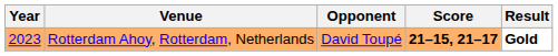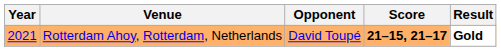 <table class="sortable wikitable" style="font-size: 90%;">
 <tr>
 <th>Year</th>
 <th>Venue</th>
 <th>Opponent</th>
 <th>Score</th>
 <th>Result</th>
 </tr>
 <tr style="background:#FFB069">
-<td align="center"><a href='#'>2023</a></td>
+<td align="center"><a href='#'>2021</a></td>
 <td align="left"><a href='#'>Rotterdam Ahoy</a>, <a href='#'>Rotterdam</a>, Netherlands</td>
 <td align="left"> <a href='#'>David Toupé</a></td>
 <td align="left"><strong>21–15, 21–17</strong></td>
 <td style="text-align:left; background:white"> <strong>Gold</strong></td>
 </tr>
 </table>
